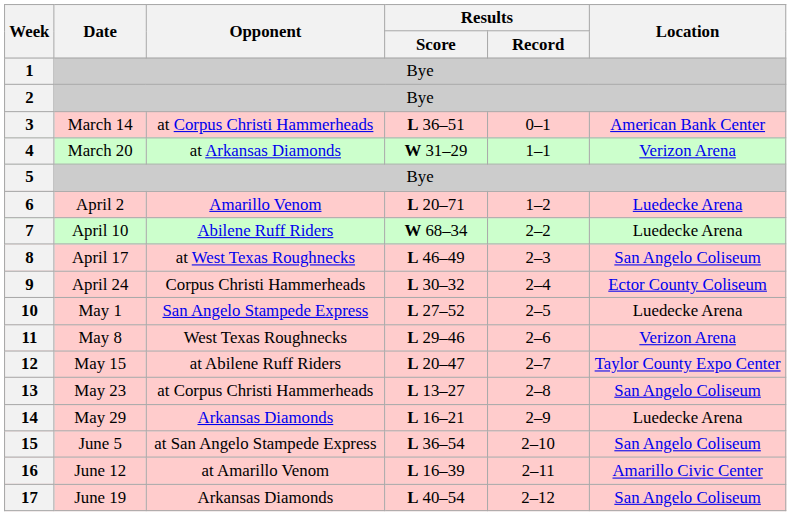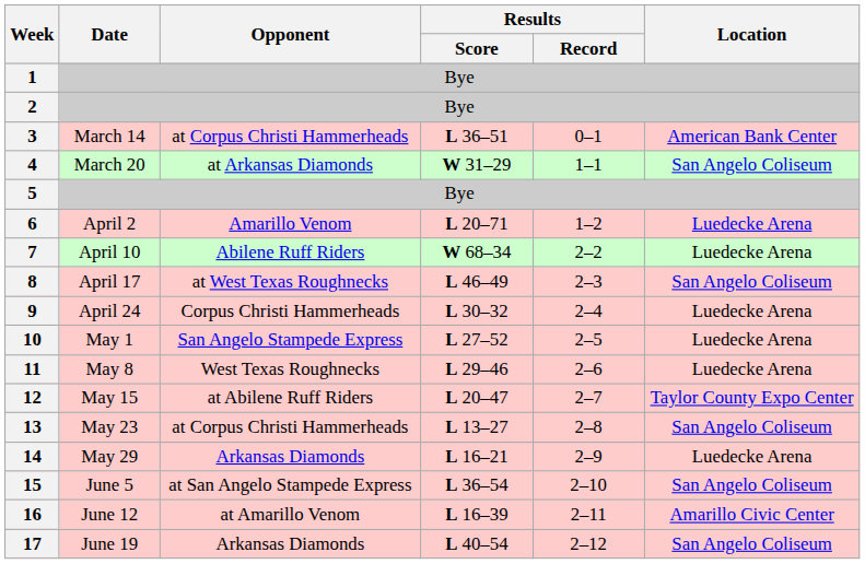 <table class="wikitable" style="text-align:center">
 <tr>
 <th rowspan="2" width="40">Week</th>
 <th rowspan="2" width="80">Date</th>
 <th rowspan="2" width="220">Opponent</th>
 <th colspan="2" width="180">Results</th>
 <th rowspan="2" width="180">Location</th>
 </tr>
 <tr>
 <th width="90">Score</th>
 <th width="90">Record</th>
 </tr>
 <tr style="background: #CCCCCC;">
 <th>1</th>
 <td colspan=7>Bye</td>
 </tr>
 <tr style="background: #CCCCCC;">
 <th>2</th>
 <td colspan=7>Bye</td>
 </tr>
 <tr bgcolor="#FFCCCC">
 <th>3</th>
 <td>March 14</td>
 <td>at <a href='#'>Corpus Christi Hammerheads</a></td>
 <td><strong>L</strong> 36–51</td>
 <td>0–1</td>
 <td><a href='#'>American Bank Center</a></td>
 </tr>
 <tr align="center" bgcolor="#CCFFCC">
 <th>4</th>
 <td>March 20</td>
 <td>at <a href='#'>Arkansas Diamonds</a></td>
 <td><strong>W</strong> 31–29</td>
 <td>1–1</td>
-<td><a href='#'>Verizon Arena</a></td>
+<td><a href='#'>San Angelo Coliseum</a></td>
 </tr>
 <tr style="background: #CCCCCC;">
 <th>5</th>
 <td colspan=7>Bye</td>
 </tr>
 <tr bgcolor="#FFCCCC">
 <th>6</th>
 <td>April 2</td>
 <td><a href='#'>Amarillo Venom</a></td>
 <td><strong>L</strong> 20–71</td>
 <td>1–2</td>
 <td><a href='#'>Luedecke Arena</a></td>
 </tr>
 <tr bgcolor="#CCFFCC">
 <th>7</th>
 <td>April 10</td>
 <td><a href='#'>Abilene Ruff Riders</a></td>
 <td><strong>W</strong> 68–34</td>
 <td>2–2</td>
 <td>Luedecke Arena</td>
 </tr>
 <tr bgcolor="#FFCCCC">
 <th>8</th>
 <td>April 17</td>
 <td>at <a href='#'>West Texas Roughnecks</a></td>
 <td><strong>L</strong> 46–49</td>
 <td>2–3</td>
 <td><a href='#'>San Angelo Coliseum</a></td>
 </tr>
 <tr bgcolor="#FFCCCC">
 <th>9</th>
 <td>April 24</td>
 <td>Corpus Christi Hammerheads</td>
 <td><strong>L</strong> 30–32</td>
 <td>2–4</td>
-<td><a href='#'>Ector County Coliseum</a></td>
+<td>Luedecke Arena</td>
 </tr>
 <tr bgcolor="#FFCCCC">
 <th>10</th>
 <td>May 1</td>
 <td><a href='#'>San Angelo Stampede Express</a></td>
 <td><strong>L</strong> 27–52</td>
 <td>2–5</td>
 <td>Luedecke Arena</td>
 </tr>
 <tr align="center" bgcolor="#FFCCCC">
 <th>11</th>
 <td>May 8</td>
 <td>West Texas Roughnecks</td>
 <td><strong>L</strong> 29–46</td>
 <td>2–6</td>
-<td><a href='#'>Verizon Arena</a></td>
+<td>Luedecke Arena</td>
 </tr>
 <tr bgcolor="#FFCCCC">
 <th>12</th>
 <td>May 15</td>
 <td>at Abilene Ruff Riders</td>
 <td><strong>L</strong> 20–47</td>
 <td>2–7</td>
 <td><a href='#'>Taylor County Expo Center</a></td>
 </tr>
 <tr bgcolor="#FFCCCC">
 <th>13</th>
 <td>May 23</td>
 <td>at Corpus Christi Hammerheads</td>
 <td><strong>L</strong> 13–27</td>
 <td>2–8</td>
 <td><a href='#'>San Angelo Coliseum</a></td>
 </tr>
 <tr bgcolor="#FFCCCC">
 <th>14</th>
 <td>May 29</td>
 <td><a href='#'>Arkansas Diamonds</a></td>
 <td><strong>L</strong> 16–21</td>
 <td>2–9</td>
 <td>Luedecke Arena</td>
 </tr>
 <tr bgcolor="#FFCCCC">
 <th>15</th>
 <td>June 5</td>
 <td>at San Angelo Stampede Express</td>
 <td><strong>L</strong> 36–54</td>
 <td>2–10</td>
 <td><a href='#'>San Angelo Coliseum</a></td>
 </tr>
 <tr bgcolor="#FFCCCC">
 <th>16</th>
 <td>June 12</td>
 <td>at Amarillo Venom</td>
 <td><strong>L</strong> 16–39</td>
 <td>2–11</td>
 <td><a href='#'>Amarillo Civic Center</a></td>
 </tr>
 <tr bgcolor="#FFCCCC">
 <th>17</th>
 <td>June 19</td>
 <td>Arkansas Diamonds</td>
 <td><strong>L</strong> 40–54</td>
 <td>2–12</td>
 <td><a href='#'>San Angelo Coliseum</a></td>
 </tr>
 </table>
